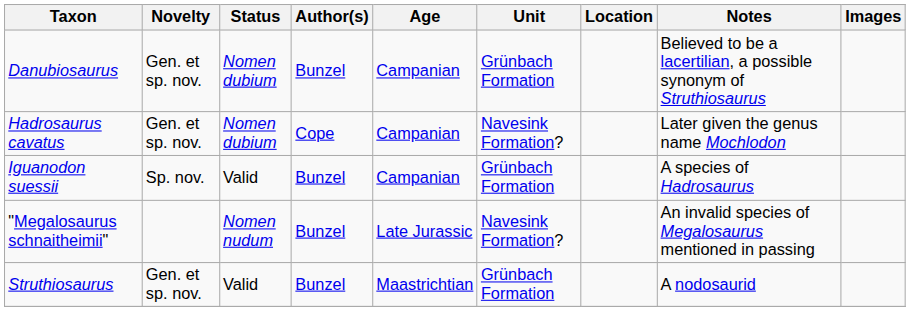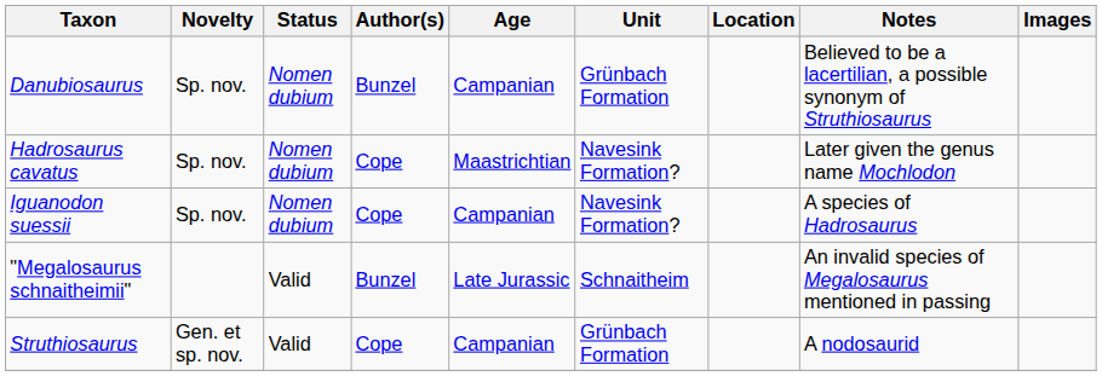 <table class="wikitable sortable" align="center" width="100%">
 <tr>
 <th>Taxon</th>
 <th>Novelty</th>
 <th>Status</th>
 <th>Author(s)</th>
 <th>Age</th>
 <th>Unit</th>
 <th>Location</th>
 <th>Notes</th>
 <th>Images</th>
 </tr>
 <tr>
 <td><em><a href='#'>Danubiosaurus</a></em></td>
-<td>Gen. et sp. nov.</td>
+<td>Sp. nov.</td>
 <td><em><a href='#'>Nomen dubium</a></em></td>
 <td><a href='#'>Bunzel</a></td>
 <td><a href='#'>Campanian</a></td>
 <td><a href='#'>Grünbach Formation</a></td>
 <td></td>
 <td>Believed to be a <a href='#'>lacertilian</a>, a possible synonym of <em><a href='#'>Struthiosaurus</a></em></td>
 <td></td>
 </tr>
 <tr>
 <td><em><a href='#'>Hadrosaurus cavatus</a></em></td>
-<td>Gen. et sp. nov.</td>
+<td>Sp. nov.</td>
 <td><em><a href='#'>Nomen dubium</a></em></td>
 <td><a href='#'>Cope</a></td>
-<td><a href='#'>Campanian</a></td>
+<td><a href='#'>Maastrichtian</a></td>
 <td><a href='#'>Navesink Formation</a>?</td>
 <td></td>
 <td>Later given the genus name <em><a href='#'>Mochlodon</a></em></td>
 <td></td>
 </tr>
 <tr>
 <td><em><a href='#'>Iguanodon suessii</a></em></td>
 <td>Sp. nov.</td>
-<td>Valid</td>
-<td><a href='#'>Bunzel</a></td>
+<td><em><a href='#'>Nomen dubium</a></em></td>
+<td><a href='#'>Cope</a></td>
 <td><a href='#'>Campanian</a></td>
-<td><a href='#'>Grünbach Formation</a></td>
+<td><a href='#'>Navesink Formation</a>?</td>
 <td></td>
 <td>A species of <em><a href='#'>Hadrosaurus</a></em></td>
 <td></td>
 </tr>
 <tr>
 <td>"<a href='#'>Megalosaurus schnaitheimii</a>"</td>
 <td></td>
-<td><em><a href='#'>Nomen nudum</a></em></td>
+<td>Valid</td>
 <td><a href='#'>Bunzel</a></td>
 <td><a href='#'>Late Jurassic</a></td>
-<td><a href='#'>Navesink Formation</a>?</td>
+<td><a href='#'>Schnaitheim</a></td>
 <td></td>
 <td>An invalid species of <em><a href='#'>Megalosaurus</a></em> mentioned in passing</td>
 <td></td>
 </tr>
 <tr>
 <td><em><a href='#'>Struthiosaurus</a></em></td>
 <td>Gen. et sp. nov.</td>
 <td>Valid</td>
-<td><a href='#'>Bunzel</a></td>
-<td><a href='#'>Maastrichtian</a></td>
+<td><a href='#'>Cope</a></td>
+<td><a href='#'>Campanian</a></td>
 <td><a href='#'>Grünbach Formation</a></td>
 <td></td>
 <td>A <a href='#'>nodosaurid</a></td>
 <td></td>
 </tr>
 <tr>
 </tr>
 </table>
